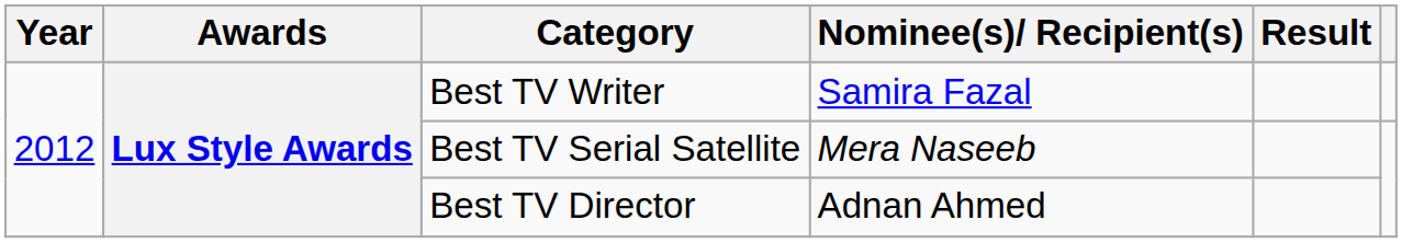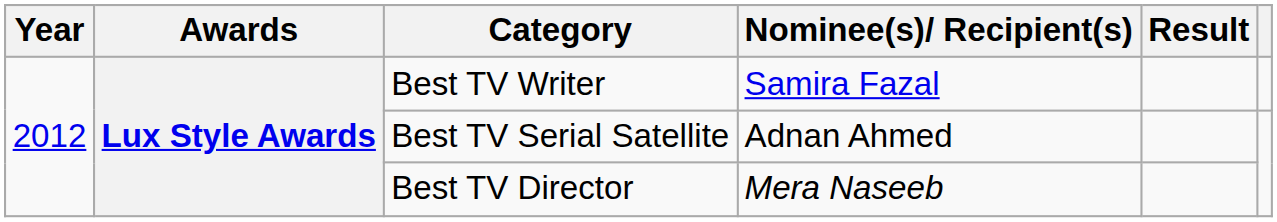 <table class="wikitable plainrowheaders">
 <tr>
 <th>Year</th>
 <th>Awards</th>
 <th>Category</th>
 <th>Nominee(s)/ Recipient(s)</th>
 <th>Result</th>
 <th></th>
 </tr>
 <tr>
 <td rowspan="3"><a href='#'>2012</a></td>
 <th scope="row" rowspan="3"><a href='#'>Lux Style Awards</a></th>
 <td>Best TV Writer</td>
 <td><a href='#'>Samira Fazal</a></td>
 <td></td>
 <td></td>
 </tr>
 <tr>
 <td>Best TV Serial Satellite</td>
-<td><em>Mera Naseeb</em></td>
+<td>Adnan Ahmed</td>
 <td></td>
 <td rowspan="2"></td>
 </tr>
 <tr>
 <td>Best TV Director</td>
-<td>Adnan Ahmed</td>
+<td><em>Mera Naseeb</em></td>
 <td></td>
 </tr>
 </table>
